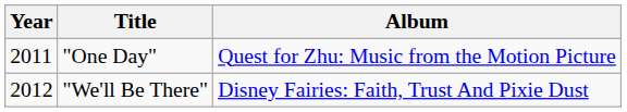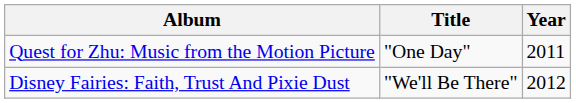 <table class="wikitable">
 <tr>
+<th>Album</th>
+<th>Title</th>
 <th>Year</th>
-<th>Title</th>
-<th>Album</th>
 </tr>
 <tr>
+<td><a href='#'>Quest for Zhu: Music from the Motion Picture</a></td>
+<td>"One Day"</td>
 <td>2011</td>
-<td>"One Day"</td>
-<td><a href='#'>Quest for Zhu: Music from the Motion Picture</a></td>
 </tr>
 <tr>
+<td><a href='#'>Disney Fairies: Faith, Trust And Pixie Dust</a></td>
+<td>"We'll Be There"</td>
 <td>2012</td>
-<td>"We'll Be There"</td>
-<td><a href='#'>Disney Fairies: Faith, Trust And Pixie Dust</a></td>
 </tr>
 </table>
